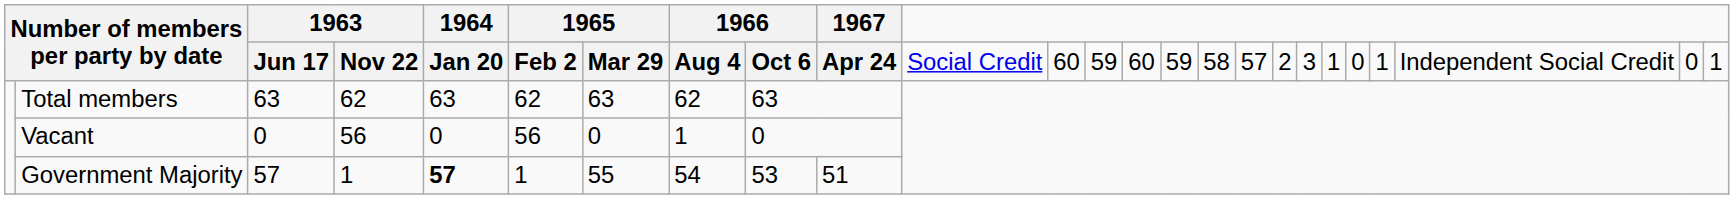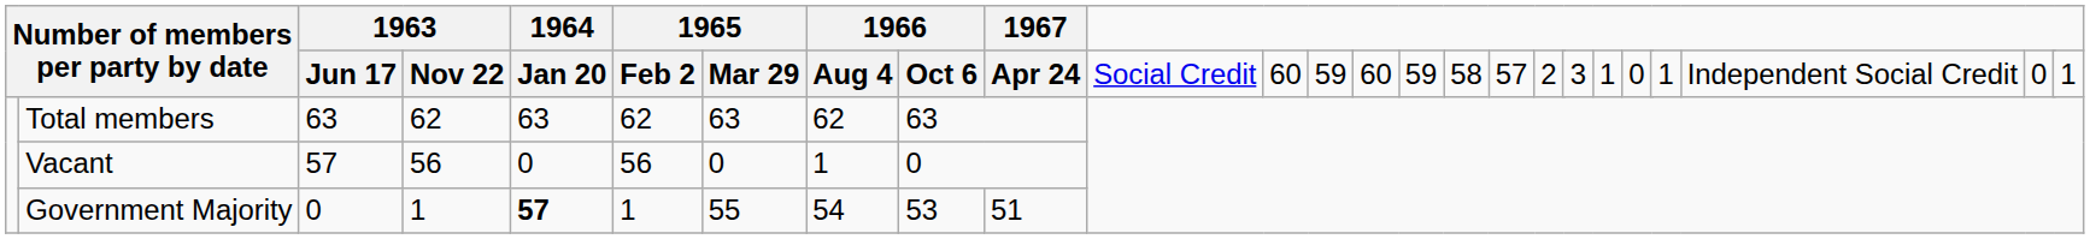 <table class="wikitable">
 <tr>
 <th colspan=2 rowspan=2>Number of members<br>per party by date</th>
 <th colspan=2>1963</th>
 <th>1964</th>
 <th colspan=2>1965</th>
 <th colspan=2>1966</th>
 <th>1967</th>
 </tr>
 <tr>
 <th>Jun 17</th>
 <th>Nov 22</th>
 <th>Jan 20</th>
 <th>Feb 2</th>
 <th>Mar 29</th>
 <th>Aug 4</th>
 <th>Oct 6</th>
 <th>Apr 24<br></th>
 <td><a href='#'>Social Credit</a></td>
 <td>60</td>
 <td>59</td>
 <td>60</td>
 <td colspan=2>59</td>
 <td colspan=2>58</td>
 <td>57<br></td>
 <td colspan=4>2</td>
 <td colspan=4>3<br></td>
 <td colspan=8>1<br></td>
 <td colspan=6>0</td>
 <td colspan=2>1<br></td>
 <td>Independent Social Credit</td>
 <td colspan=7>0</td>
 <td>1</td>
 </tr>
 <tr>
 <td rowspan=3></td>
 <td>Total members</td>
 <td>63</td>
 <td>62</td>
 <td>63</td>
 <td>62</td>
 <td>63</td>
 <td>62</td>
 <td colspan=2>63</td>
 </tr>
 <tr>
 <td>Vacant</td>
-<td>0</td>
+<td>57</td>
 <td>56</td>
 <td>0</td>
 <td>56</td>
 <td>0</td>
 <td>1</td>
 <td colspan=2>0</td>
 </tr>
 <tr>
 <td>Government Majority</td>
-<td>57</td>
+<td>0</td>
 <td>1</td>
 <td><strong>57</strong></td>
 <td>1</td>
 <td>55</td>
 <td>54</td>
 <td>53</td>
 <td>51</td>
 </tr>
 </table>
